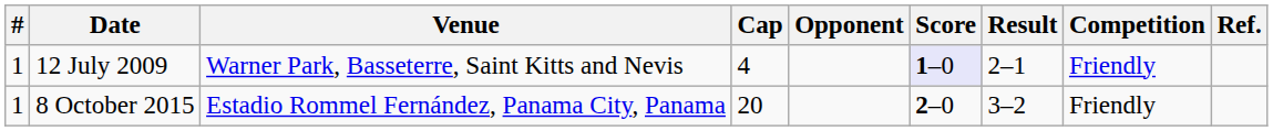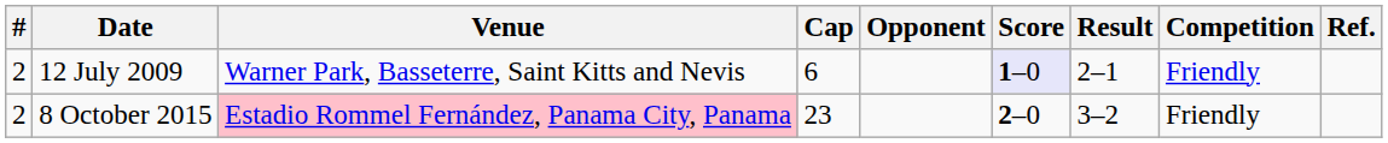 <table class="wikitable">
 <tr>
 <th>#</th>
 <th>Date</th>
 <th>Venue</th>
 <th>Cap</th>
 <th>Opponent</th>
 <th>Score</th>
 <th>Result</th>
 <th>Competition</th>
 <th>Ref.</th>
 </tr>
 <tr>
-<td align=center>1</td>
+<td align=center>2</td>
 <td>12 July 2009</td>
 <td><a href='#'>Warner Park</a>, <a href='#'>Basseterre</a>, Saint Kitts and Nevis</td>
-<td>4</td>
+<td>6</td>
 <td></td>
 <td style="background: lavender;"><strong>1</strong>–0</td>
 <td>2–1</td>
 <td><a href='#'>Friendly</a></td>
 <td></td>
 </tr>
 <tr>
-<td align=center>1</td>
+<td align=center>2</td>
 <td>8 October 2015</td>
-<td><a href='#'>Estadio Rommel Fernández</a>, <a href='#'>Panama City</a>, <a href='#'>Panama</a></td>
-<td>20</td>
+<td style="background: pink;"><a href='#'>Estadio Rommel Fernández</a>, <a href='#'>Panama City</a>, <a href='#'>Panama</a></td>
+<td>23</td>
 <td></td>
 <td><strong>2</strong>–0</td>
 <td>3–2</td>
 <td>Friendly</td>
 <td></td>
 </tr>
 </table>
